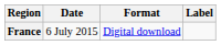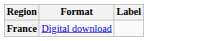 <table class="wikitable plainrowheaders">
 <tr>
 <th>Region</th>
-<th>Date</th>
 <th>Format</th>
 <th>Label</th>
 </tr>
 <tr>
 <th scope="row">France</th>
-<td>6 July 2015</td>
 <td><a href='#'>Digital download</a></td>
 <td></td>
 </tr>
 </table>
